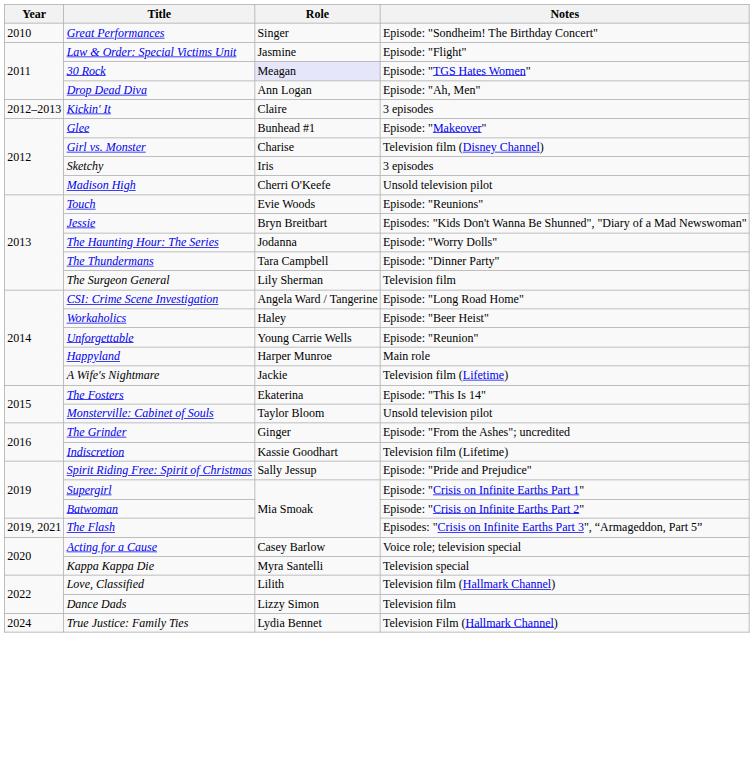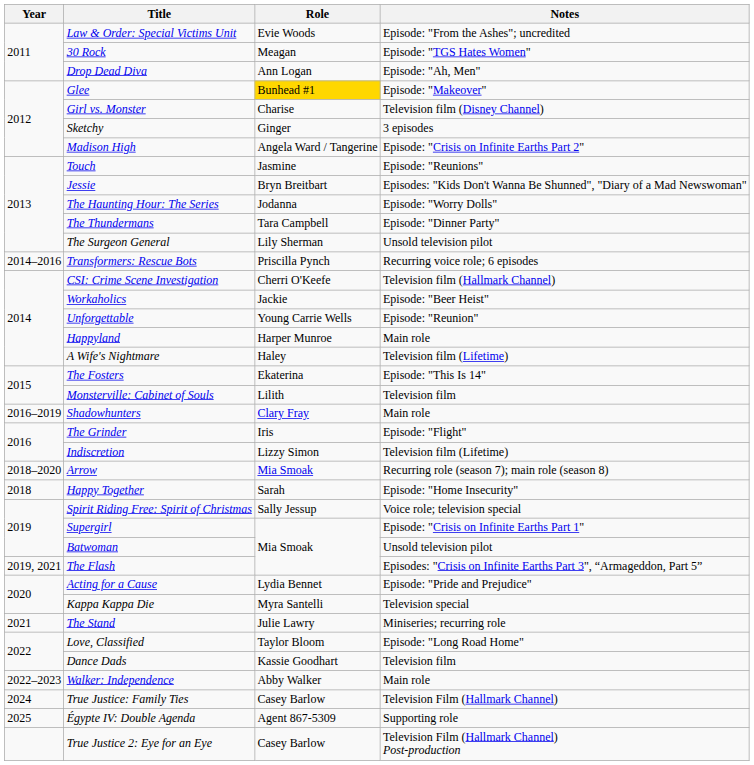 <table class="wikitable sortable">
 <tr>
 <th>Year</th>
 <th>Title</th>
 <th>Role</th>
 <th class="unsortable">Notes</th>
 </tr>
 <tr>
-<td>2010</td>
-<td><em><a href='#'>Great Performances</a></em></td>
-<td>Singer</td>
-<td>Episode: "Sondheim! The Birthday Concert"</td>
-</tr>
-<tr>
 <td rowspan="3">2011</td>
 <td><em><a href='#'>Law & Order: Special Victims Unit</a></em></td>
-<td>Jasmine</td>
-<td>Episode: "Flight"</td>
+<td>Evie Woods</td>
+<td>Episode: "From the Ashes"; uncredited</td>
 </tr>
 <tr>
 <td data-sort-value="Thirty Rock"><em><a href='#'>30 Rock</a></em></td>
-<td style="background: lavender;">Meagan</td>
+<td>Meagan</td>
 <td>Episode: "<a href='#'>TGS Hates Women</a>"</td>
 </tr>
 <tr>
 <td><em><a href='#'>Drop Dead Diva</a></em></td>
 <td>Ann Logan</td>
 <td>Episode: "Ah, Men"</td>
 </tr>
 <tr>
-<td>2012–2013</td>
-<td><em><a href='#'>Kickin' It</a></em></td>
-<td>Claire</td>
-<td>3 episodes</td>
-</tr>
-<tr>
 <td rowspan="4">2012</td>
 <td><em><a href='#'>Glee</a></em></td>
-<td>Bunhead #1</td>
+<td style="background: gold;">Bunhead #1</td>
 <td>Episode: "<a href='#'>Makeover</a>"</td>
 </tr>
 <tr>
 <td><em><a href='#'>Girl vs. Monster</a></em></td>
 <td>Charise</td>
 <td>Television film (<a href='#'>Disney Channel</a>)</td>
 </tr>
 <tr>
 <td><em>Sketchy</em></td>
-<td>Iris</td>
+<td>Ginger</td>
 <td>3 episodes</td>
 </tr>
 <tr>
 <td><em><a href='#'>Madison High</a></em></td>
-<td>Cherri O'Keefe</td>
-<td>Unsold television pilot</td>
+<td>Angela Ward / Tangerine</td>
+<td>Episode: "<a href='#'>Crisis on Infinite Earths Part 2</a>"</td>
 </tr>
 <tr>
 <td rowspan="5">2013</td>
 <td><em><a href='#'>Touch</a></em></td>
-<td>Evie Woods</td>
+<td>Jasmine</td>
 <td>Episode: "Reunions"</td>
 </tr>
 <tr>
 <td><em><a href='#'>Jessie</a></em></td>
 <td>Bryn Breitbart</td>
 <td>Episodes: "Kids Don't Wanna Be Shunned", "Diary of a Mad Newswoman"</td>
 </tr>
 <tr>
 <td data-sort-value="Haunting Hour: The Series, The"><em><a href='#'>The Haunting Hour: The Series</a></em></td>
 <td>Jodanna</td>
 <td>Episode: "Worry Dolls"</td>
 </tr>
 <tr>
 <td data-sort-value="Thundermans, The"><em><a href='#'>The Thundermans</a></em></td>
 <td>Tara Campbell</td>
 <td>Episode: "Dinner Party"</td>
 </tr>
 <tr>
 <td data-sort-value="Surgeon General, The"><em>The Surgeon General</em></td>
 <td>Lily Sherman</td>
-<td>Television film</td>
+<td>Unsold television pilot</td>
+</tr>
+<tr>
+<td>2014–2016</td>
+<td><em><a href='#'>Transformers: Rescue Bots</a></em></td>
+<td>Priscilla Pynch</td>
+<td>Recurring voice role; 6 episodes</td>
 </tr>
 <tr>
 <td rowspan="5">2014</td>
 <td><em><a href='#'>CSI: Crime Scene Investigation</a></em></td>
-<td>Angela Ward / Tangerine</td>
-<td>Episode: "Long Road Home"</td>
+<td>Cherri O'Keefe</td>
+<td>Television film (<a href='#'>Hallmark Channel</a>)</td>
 </tr>
 <tr>
 <td><em><a href='#'>Workaholics</a></em></td>
-<td>Haley</td>
+<td>Jackie</td>
 <td>Episode: "Beer Heist"</td>
 </tr>
 <tr>
 <td><em><a href='#'>Unforgettable</a></em></td>
 <td>Young Carrie Wells</td>
 <td>Episode: "Reunion"</td>
 </tr>
 <tr>
 <td><em><a href='#'>Happyland</a></em></td>
 <td>Harper Munroe</td>
 <td>Main role</td>
 </tr>
 <tr>
 <td data-sort-value="Wife's Nightmare, A"><em>A Wife's Nightmare</em></td>
-<td>Jackie</td>
+<td>Haley</td>
 <td>Television film (<a href='#'>Lifetime</a>)</td>
 </tr>
 <tr>
 <td rowspan="2">2015</td>
 <td data-sort-value="Fosters, The"><em><a href='#'>The Fosters</a></em></td>
 <td>Ekaterina</td>
 <td>Episode: "This Is 14"</td>
 </tr>
 <tr>
 <td><em><a href='#'>Monsterville: Cabinet of Souls</a></em></td>
-<td>Taylor Bloom</td>
-<td>Unsold television pilot</td>
+<td>Lilith</td>
+<td>Television film</td>
+</tr>
+<tr>
+<td>2016–2019</td>
+<td><em><a href='#'>Shadowhunters</a></em></td>
+<td><a href='#'>Clary Fray</a></td>
+<td>Main role</td>
 </tr>
 <tr>
 <td rowspan="2">2016</td>
 <td data-sort-value="Grinder, The"><em><a href='#'>The Grinder</a></em></td>
-<td>Ginger</td>
-<td>Episode: "From the Ashes"; uncredited</td>
+<td>Iris</td>
+<td>Episode: "Flight"</td>
 </tr>
 <tr>
 <td><em><a href='#'>Indiscretion</a></em></td>
-<td>Kassie Goodhart</td>
+<td>Lizzy Simon</td>
 <td>Television film (Lifetime)</td>
+</tr>
+<tr>
+<td>2018–2020</td>
+<td><em><a href='#'>Arrow</a></em></td>
+<td><a href='#'>Mia Smoak</a></td>
+<td>Recurring role (season 7); main role (season 8)</td>
+</tr>
+<tr>
+<td>2018</td>
+<td><em><a href='#'>Happy Together</a></em></td>
+<td>Sarah</td>
+<td>Episode: "Home Insecurity"</td>
 </tr>
 <tr>
 <td rowspan="3">2019</td>
 <td><em><a href='#'>Spirit Riding Free: Spirit of Christmas</a></em></td>
 <td>Sally Jessup</td>
-<td>Episode: "Pride and Prejudice"</td>
+<td>Voice role; television special</td>
 </tr>
 <tr>
 <td><em><a href='#'>Supergirl</a></em></td>
 <td rowspan="3">Mia Smoak</td>
 <td>Episode: "<a href='#'>Crisis on Infinite Earths Part 1</a>"</td>
 </tr>
 <tr>
 <td><em><a href='#'>Batwoman</a></em></td>
-<td>Episode: "<a href='#'>Crisis on Infinite Earths Part 2</a>"</td>
+<td>Unsold television pilot</td>
 </tr>
 <tr>
 <td>2019, 2021</td>
 <td data-sort-value="Flash, The"><em><a href='#'>The Flash</a></em></td>
 <td>Episodes: "<a href='#'>Crisis on Infinite Earths Part 3</a>", “Armageddon, Part 5”</td>
 </tr>
 <tr>
 <td rowspan="2">2020</td>
 <td><em><a href='#'>Acting for a Cause</a></em></td>
-<td>Casey Barlow</td>
-<td>Voice role; television special</td>
+<td>Lydia Bennet</td>
+<td>Episode: "Pride and Prejudice"</td>
 </tr>
 <tr>
 <td><em>Kappa Kappa Die</em></td>
 <td>Myra Santelli</td>
 <td>Television special</td>
 </tr>
 <tr>
+<td>2021</td>
+<td data-sort-value="Stand, The"><em><a href='#'>The Stand</a></em></td>
+<td>Julie Lawry</td>
+<td>Miniseries; recurring role</td>
+</tr>
+<tr>
 <td rowspan="2">2022</td>
 <td><em>Love, Classified</em></td>
-<td>Lilith</td>
-<td>Television film (<a href='#'>Hallmark Channel</a>)</td>
+<td>Taylor Bloom</td>
+<td>Episode: "Long Road Home"</td>
 </tr>
 <tr>
 <td><em>Dance Dads</em></td>
-<td>Lizzy Simon</td>
+<td>Kassie Goodhart</td>
 <td>Television film</td>
+</tr>
+<tr>
+<td>2022–2023</td>
+<td><em><a href='#'>Walker: Independence</a></em></td>
+<td>Abby Walker</td>
+<td>Main role</td>
 </tr>
 <tr>
 <td>2024</td>
 <td><em>True Justice: Family Ties</em></td>
-<td>Lydia Bennet</td>
+<td>Casey Barlow</td>
 <td>Television Film (<a href='#'>Hallmark Channel</a>)</td>
 </tr>
+<tr>
+<td>2025</td>
+<td><em>Égypte IV: Double Agenda</em></td>
+<td>Agent 867-5309</td>
+<td>Supporting role</td>
+</tr>
+<tr>
+<td></td>
+<td><em>True Justice 2: Eye for an Eye</em></td>
+<td>Casey Barlow</td>
+<td>Television Film (<a href='#'>Hallmark Channel</a>)<br><em>Post-production</em></td>
+</tr>
 </table>
